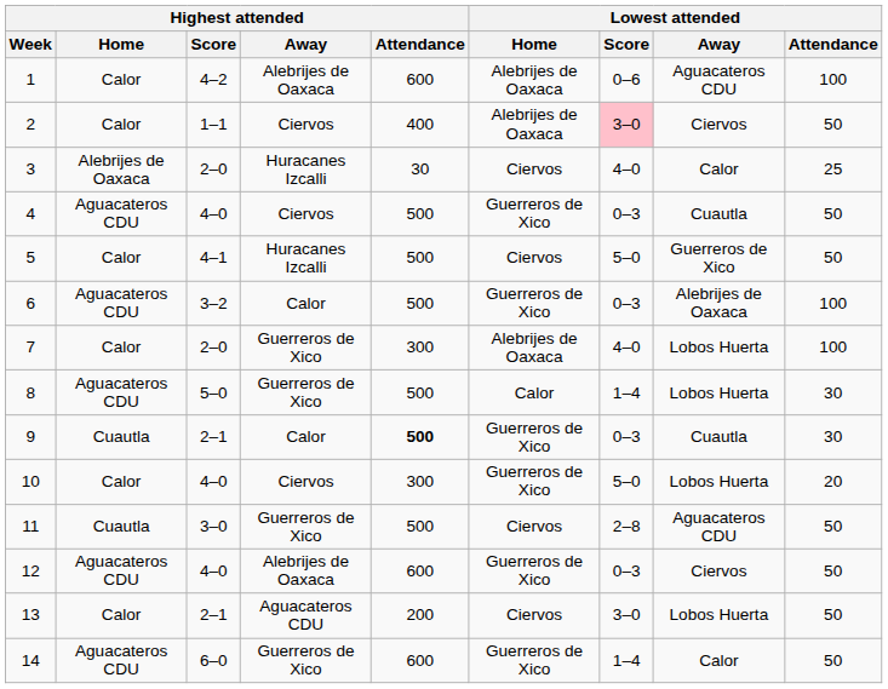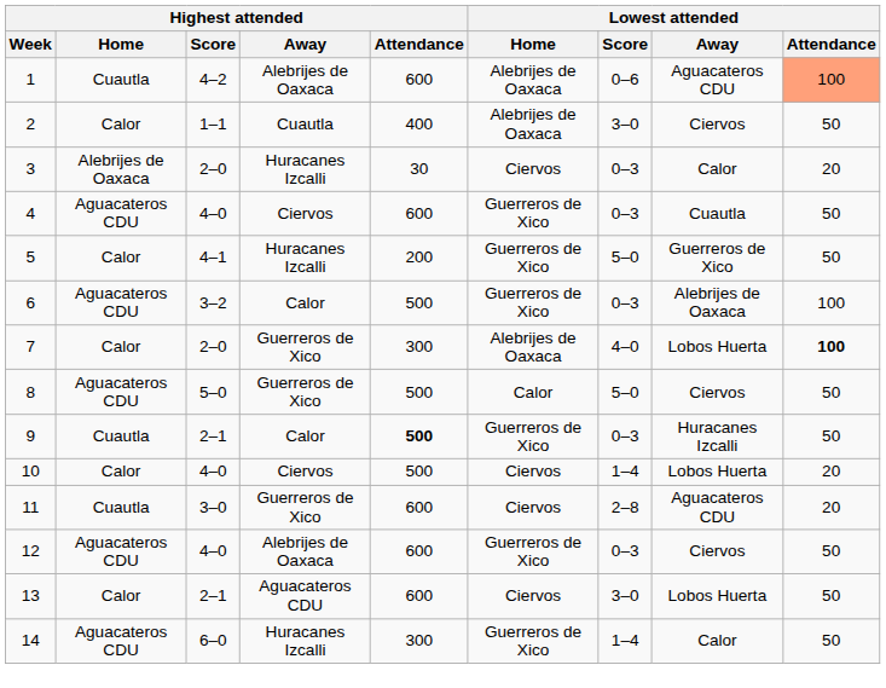 <table class="wikitable" style="text-align:center">
 <tr>
 <th colspan=5>Highest attended</th>
 <th colspan=4>Lowest attended</th>
 </tr>
 <tr>
 <th>Week</th>
 <th class="unsortable" width=120>Home</th>
 <th>Score</th>
 <th class="unsortable" width=120>Away</th>
 <th>Attendance</th>
 <th class="unsortable" width=120>Home</th>
 <th>Score</th>
 <th class="unsortable" width=120>Away</th>
 <th>Attendance</th>
 </tr>
 <tr>
 <td>1</td>
-<td>Calor</td>
+<td>Cuautla</td>
 <td>4–2</td>
 <td>Alebrijes de Oaxaca</td>
 <td>600</td>
 <td>Alebrijes de Oaxaca</td>
 <td>0–6</td>
 <td>Aguacateros CDU</td>
-<td>100</td>
+<td style="background: lightsalmon;">100</td>
 </tr>
 <tr>
 <td>2</td>
 <td>Calor</td>
 <td>1–1</td>
-<td>Ciervos</td>
+<td>Cuautla</td>
 <td>400</td>
 <td>Alebrijes de Oaxaca</td>
-<td style="background: pink;">3–0</td>
+<td>3–0</td>
 <td>Ciervos</td>
 <td>50</td>
 </tr>
 <tr>
 <td>3</td>
 <td>Alebrijes de Oaxaca</td>
 <td>2–0</td>
 <td>Huracanes Izcalli</td>
 <td>30</td>
 <td>Ciervos</td>
-<td>4–0</td>
+<td>0–3</td>
 <td>Calor</td>
-<td>25</td>
+<td>20</td>
 </tr>
 <tr>
 <td>4</td>
 <td>Aguacateros CDU</td>
 <td>4–0</td>
 <td>Ciervos</td>
-<td>500</td>
+<td>600</td>
 <td>Guerreros de Xico</td>
 <td>0–3</td>
 <td>Cuautla</td>
 <td>50</td>
 </tr>
 <tr>
 <td>5</td>
 <td>Calor</td>
 <td>4–1</td>
 <td>Huracanes Izcalli</td>
-<td>500</td>
-<td>Ciervos</td>
+<td>200</td>
+<td>Guerreros de Xico</td>
 <td>5–0</td>
 <td>Guerreros de Xico</td>
 <td>50</td>
 </tr>
 <tr>
 <td>6</td>
 <td>Aguacateros CDU</td>
 <td>3–2</td>
 <td>Calor</td>
 <td>500</td>
 <td>Guerreros de Xico</td>
 <td>0–3</td>
 <td>Alebrijes de Oaxaca</td>
 <td>100</td>
 </tr>
 <tr>
 <td>7</td>
 <td>Calor</td>
 <td>2–0</td>
 <td>Guerreros de Xico</td>
 <td>300</td>
 <td>Alebrijes de Oaxaca</td>
 <td>4–0</td>
 <td>Lobos Huerta</td>
-<td>100</td>
+<td><strong>100</strong></td>
 </tr>
 <tr>
 <td>8</td>
 <td>Aguacateros CDU</td>
 <td>5–0</td>
 <td>Guerreros de Xico</td>
 <td>500</td>
 <td>Calor</td>
-<td>1–4</td>
-<td>Lobos Huerta</td>
-<td>30</td>
+<td>5–0</td>
+<td>Ciervos</td>
+<td>50</td>
 </tr>
 <tr>
 <td>9</td>
 <td>Cuautla</td>
 <td>2–1</td>
 <td>Calor</td>
 <td><strong>500</strong></td>
 <td>Guerreros de Xico</td>
 <td>0–3</td>
-<td>Cuautla</td>
-<td>30</td>
+<td>Huracanes Izcalli</td>
+<td>50</td>
 </tr>
 <tr>
 <td>10</td>
 <td>Calor</td>
 <td>4–0</td>
 <td>Ciervos</td>
-<td>300</td>
-<td>Guerreros de Xico</td>
-<td>5–0</td>
+<td>500</td>
+<td>Ciervos</td>
+<td>1–4</td>
 <td>Lobos Huerta</td>
 <td>20</td>
 </tr>
 <tr>
 <td>11</td>
 <td>Cuautla</td>
 <td>3–0</td>
 <td>Guerreros de Xico</td>
-<td>500</td>
+<td>600</td>
 <td>Ciervos</td>
 <td>2–8</td>
 <td>Aguacateros CDU</td>
-<td>50</td>
+<td>20</td>
 </tr>
 <tr>
 <td>12</td>
 <td>Aguacateros CDU</td>
 <td>4–0</td>
 <td>Alebrijes de Oaxaca</td>
 <td>600</td>
 <td>Guerreros de Xico</td>
 <td>0–3</td>
 <td>Ciervos</td>
 <td>50</td>
 </tr>
 <tr>
 <td>13</td>
 <td>Calor</td>
 <td>2–1</td>
 <td>Aguacateros CDU</td>
-<td>200</td>
+<td>600</td>
 <td>Ciervos</td>
 <td>3–0</td>
 <td>Lobos Huerta</td>
 <td>50</td>
 </tr>
 <tr>
 <td>14</td>
 <td>Aguacateros CDU</td>
 <td>6–0</td>
-<td>Guerreros de Xico</td>
-<td>600</td>
+<td>Huracanes Izcalli</td>
+<td>300</td>
 <td>Guerreros de Xico</td>
 <td>1–4</td>
 <td>Calor</td>
 <td>50</td>
 </tr>
 </table>
